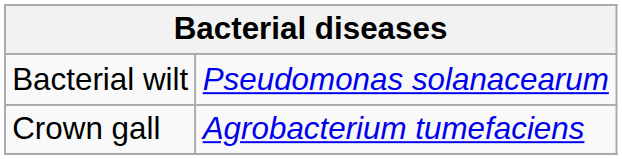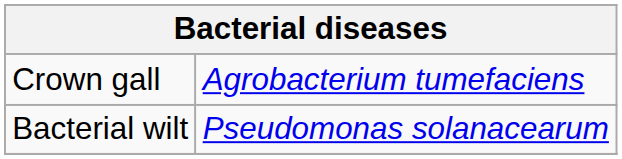 <table class="wikitable" style="clear">
 <tr>
 <th colspan=2><strong>Bacterial diseases</strong><br></th>
+</tr>
+<tr>
+<td>Crown gall</td>
+<td><em><a href='#'>Agrobacterium tumefaciens</a></em></td>
 </tr>
 <tr>
 <td>Bacterial wilt</td>
 <td><em><a href='#'>Pseudomonas solanacearum</a></em></td>
 </tr>
 <tr>
-<td>Crown gall</td>
-<td><em><a href='#'>Agrobacterium tumefaciens</a></em></td>
-</tr>
-<tr>
 </tr>
 </table>
